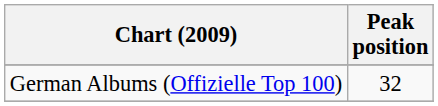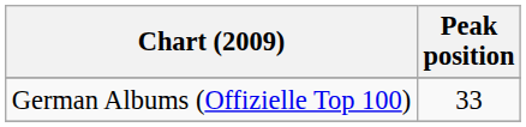 <table class="wikitable sortable">
 <tr>
 <th>Chart (2009)</th>
 <th>Peak<br>position</th>
 </tr>
 <tr>
 </tr>
 <tr>
 </tr>
 <tr>
 </tr>
 <tr>
 </tr>
 <tr>
 <td align="left">German Albums (<a href='#'>Offizielle Top 100</a>)</td>
-<td align="center">32</td>
+<td align="center">33</td>
 </tr>
 <tr>
 </tr>
 <tr>
 </tr>
 <tr>
 </tr>
 <tr>
 </tr>
 </table>
